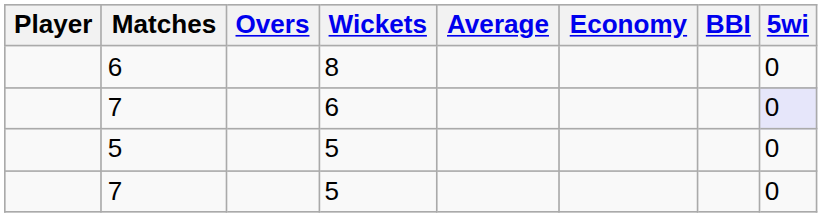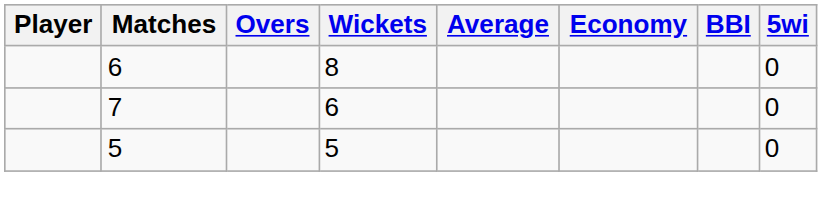 <table class="wikitable sortable" style="width:80%;">
 <tr>
 <th>Player</th>
 <th>Matches</th>
 <th><a href='#'>Overs</a></th>
 <th><a href='#'>Wickets</a></th>
 <th><a href='#'>Average</a></th>
 <th><a href='#'>Economy</a></th>
 <th><a href='#'>BBI</a></th>
 <th><a href='#'>5wi</a></th>
 </tr>
 <tr>
 <td></td>
 <td>6</td>
 <td></td>
 <td>8</td>
 <td></td>
 <td></td>
 <td></td>
 <td>0</td>
 </tr>
 <tr>
 <td></td>
 <td>7</td>
 <td></td>
 <td>6</td>
 <td></td>
 <td></td>
 <td></td>
-<td style="background: lavender;">0</td>
+<td>0</td>
 </tr>
 <tr>
 <td></td>
 <td>5</td>
 <td></td>
 <td>5</td>
 <td></td>
 <td></td>
 <td></td>
 <td>0</td>
 </tr>
-<tr>
-<td></td>
-<td>7</td>
-<td></td>
-<td>5</td>
-<td></td>
-<td></td>
-<td></td>
-<td>0</td>
-</tr>
 </table>
